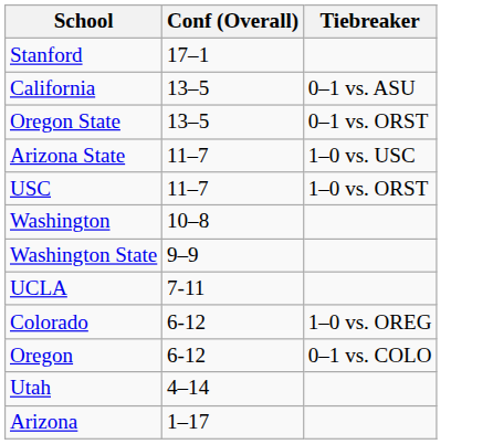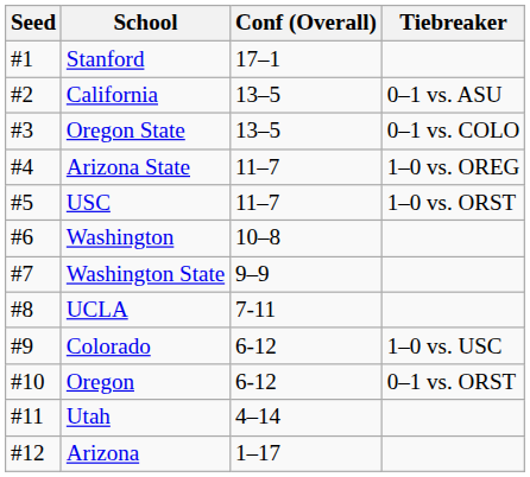 <table class="wikitable">
 <tr>
+<th>Seed</th>
 <th>School</th>
 <th>Conf (Overall)</th>
 <th>Tiebreaker</th>
 </tr>
 <tr>
+<td>#1</td>
 <td><a href='#'>Stanford</a></td>
 <td>17–1</td>
 <td></td>
 </tr>
 <tr>
+<td>#2</td>
 <td><a href='#'>California</a></td>
 <td>13–5</td>
 <td>0–1 vs. ASU</td>
 </tr>
 <tr>
+<td>#3</td>
 <td><a href='#'>Oregon State</a></td>
 <td>13–5</td>
-<td>0–1 vs. ORST</td>
+<td>0–1 vs. COLO</td>
 </tr>
 <tr>
+<td>#4</td>
 <td><a href='#'>Arizona State</a></td>
 <td>11–7</td>
-<td>1–0 vs. USC</td>
+<td>1–0 vs. OREG</td>
 </tr>
 <tr>
+<td>#5</td>
 <td><a href='#'>USC</a></td>
 <td>11–7</td>
 <td>1–0 vs. ORST</td>
 </tr>
 <tr>
+<td>#6</td>
 <td><a href='#'>Washington</a></td>
 <td>10–8</td>
 <td></td>
 </tr>
 <tr>
+<td>#7</td>
 <td><a href='#'>Washington State</a></td>
 <td>9–9</td>
 <td></td>
 </tr>
 <tr>
+<td>#8</td>
 <td><a href='#'>UCLA</a></td>
 <td>7-11</td>
 <td></td>
 </tr>
 <tr>
+<td>#9</td>
 <td><a href='#'>Colorado</a></td>
 <td>6-12</td>
-<td>1–0 vs. OREG</td>
+<td>1–0 vs. USC</td>
 </tr>
 <tr>
+<td>#10</td>
 <td><a href='#'>Oregon</a></td>
 <td>6-12</td>
-<td>0–1 vs. COLO</td>
+<td>0–1 vs. ORST</td>
 </tr>
 <tr>
+<td>#11</td>
 <td><a href='#'>Utah</a></td>
 <td>4–14</td>
 <td></td>
 </tr>
 <tr>
+<td>#12</td>
 <td><a href='#'>Arizona</a></td>
 <td>1–17</td>
 <td></td>
 </tr>
 </table>
